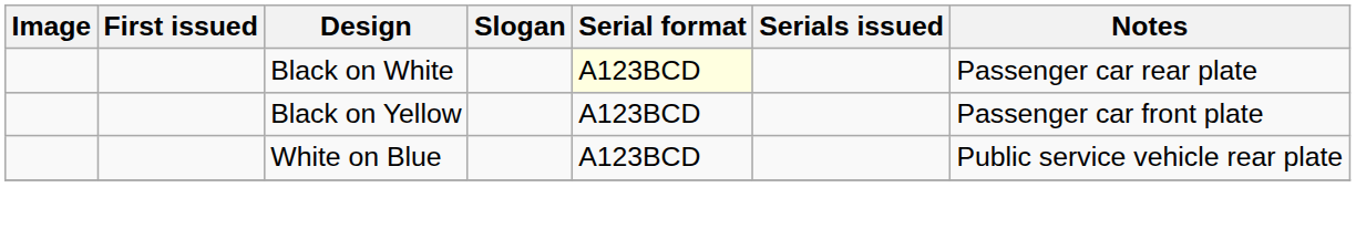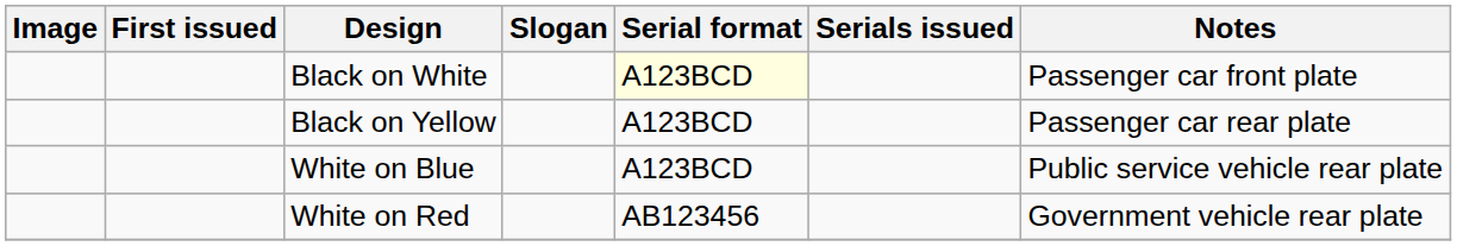 <table class="wikitable">
 <tr>
 <th>Image</th>
 <th>First issued</th>
 <th>Design</th>
 <th>Slogan</th>
 <th>Serial format</th>
 <th>Serials issued</th>
 <th>Notes</th>
 </tr>
 <tr>
 <td></td>
 <td></td>
 <td>Black on White</td>
 <td></td>
 <td style="background: lightyellow;">A123BCD</td>
 <td></td>
-<td>Passenger car rear plate</td>
+<td>Passenger car front plate</td>
 </tr>
 <tr>
 <td></td>
 <td></td>
 <td>Black on Yellow</td>
 <td></td>
 <td>A123BCD</td>
 <td></td>
-<td>Passenger car front plate</td>
+<td>Passenger car rear plate</td>
 </tr>
 <tr>
 <td></td>
 <td></td>
 <td>White on Blue</td>
 <td></td>
 <td>A123BCD</td>
 <td></td>
 <td>Public service vehicle rear plate</td>
 </tr>
 <tr>
+<td></td>
+<td></td>
+<td>White on Red</td>
+<td></td>
+<td>AB123456</td>
+<td></td>
+<td>Government vehicle rear plate</td>
+</tr>
+<tr>
 </tr>
 </table>
